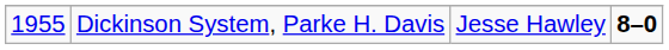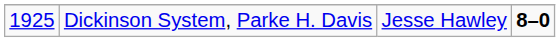 <table class="wikitable">
 <tr>
 </tr>
 <tr>
-<td><a href='#'>1955</a></td>
+<td><a href='#'>1925</a></td>
 <td><a href='#'>Dickinson System</a>, <a href='#'>Parke H. Davis</a></td>
 <td><a href='#'>Jesse Hawley</a></td>
 <td><strong>8–0</strong></td>
 </tr>
 </table>
